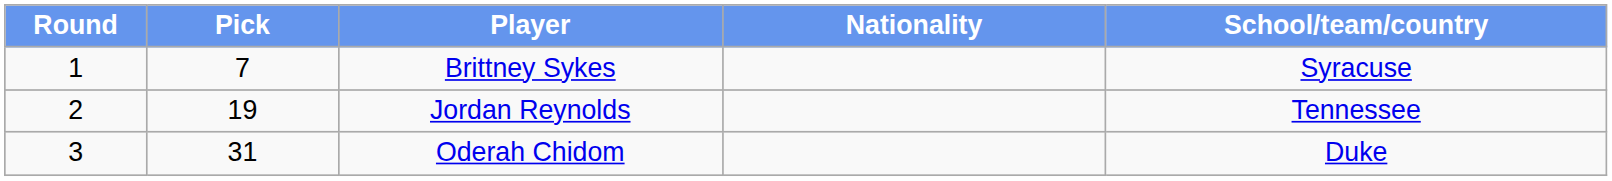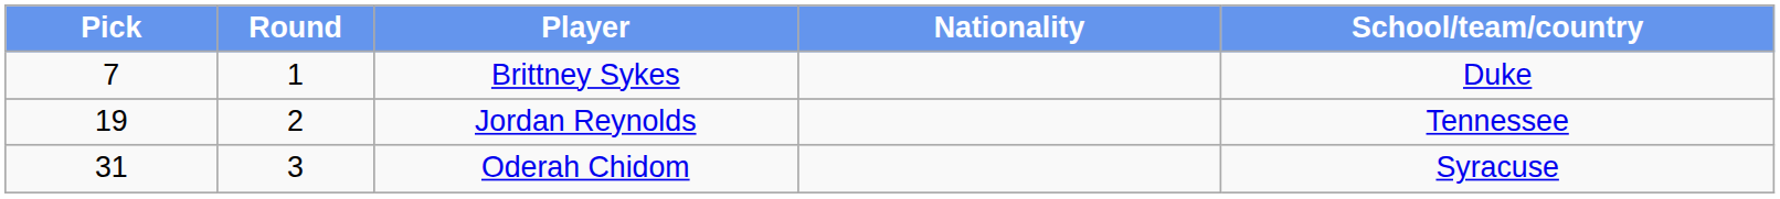 <table class="wikitable" style="text-align:center; width:60em">
 <tr>
+<th style="background:#6495ED; color:white;" width="5%">Pick</th>
 <th style="background:#6495ED; color:white;" width="2%">Round</th>
-<th style="background:#6495ED; color:white;" width="5%">Pick</th>
 <th style="background:#6495ED; color:white;" width="10%">Player</th>
 <th style="background:#6495ED; color:white;" width="10%">Nationality</th>
 <th style="background:#6495ED; color:white;" width="10%">School/team/country</th>
 </tr>
 <tr>
+<td>7</td>
 <td>1</td>
-<td>7</td>
 <td><a href='#'>Brittney Sykes</a></td>
 <td></td>
-<td><a href='#'>Syracuse</a></td>
+<td><a href='#'>Duke</a></td>
 </tr>
 <tr>
+<td>19</td>
 <td>2</td>
-<td>19</td>
 <td><a href='#'>Jordan Reynolds</a></td>
 <td></td>
 <td><a href='#'>Tennessee</a></td>
 </tr>
 <tr>
+<td>31</td>
 <td>3</td>
-<td>31</td>
 <td><a href='#'>Oderah Chidom</a></td>
 <td></td>
-<td><a href='#'>Duke</a></td>
+<td><a href='#'>Syracuse</a></td>
 </tr>
 </table>
